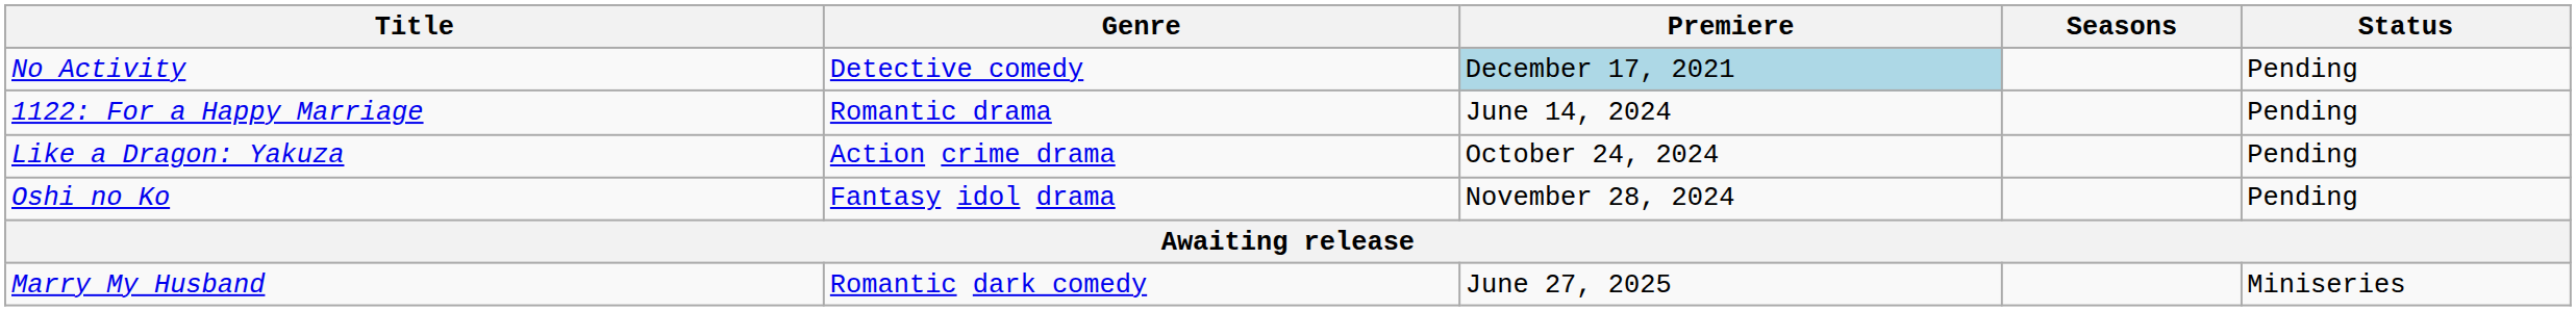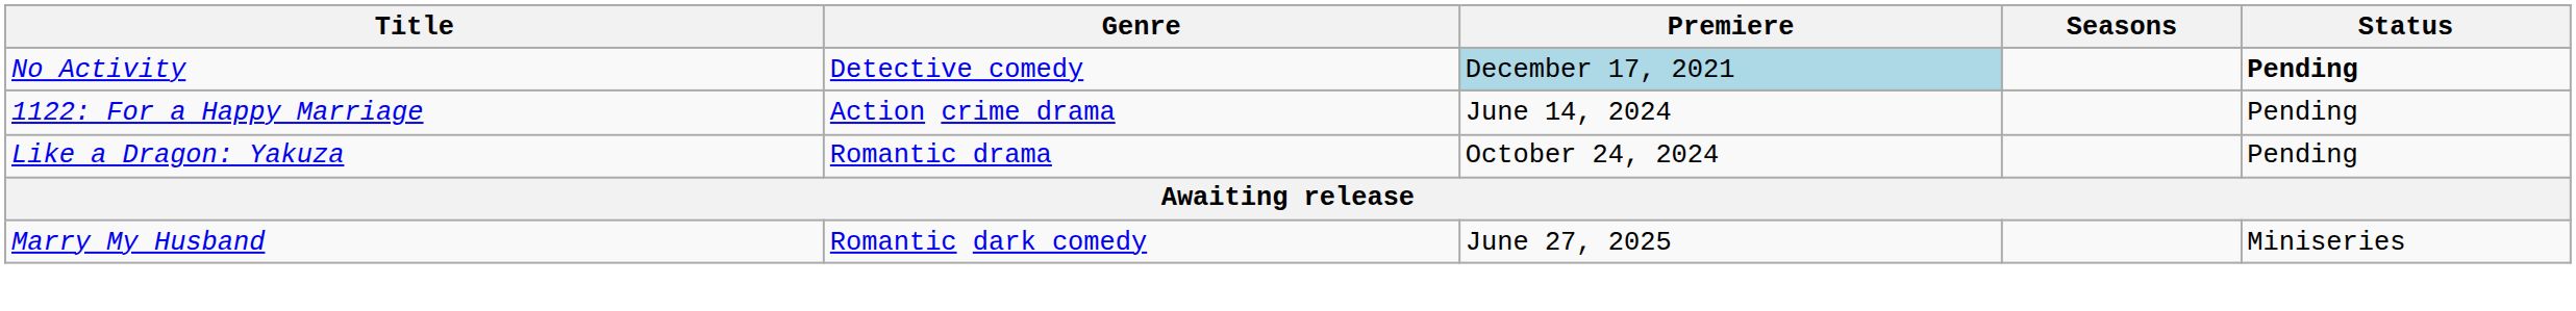 <table class="wikitable sortable" style="width:100%;">
 <tr>
 <th>Title</th>
 <th>Genre</th>
 <th>Premiere</th>
 <th>Seasons</th>
 <th>Status</th>
 </tr>
 <tr>
 <td><em><a href='#'>No Activity</a></em></td>
 <td><a href='#'>Detective comedy</a></td>
 <td style="background: lightblue;">December 17, 2021</td>
 <td></td>
-<td>Pending</td>
+<td><strong>Pending</strong></td>
 </tr>
 <tr>
 <td><em><a href='#'>1122: For a Happy Marriage</a></em></td>
-<td><a href='#'>Romantic drama</a></td>
+<td><a href='#'>Action</a> <a href='#'>crime drama</a></td>
 <td>June 14, 2024</td>
 <td></td>
 <td>Pending</td>
 </tr>
 <tr>
 <td><em><a href='#'>Like a Dragon: Yakuza</a></em></td>
-<td><a href='#'>Action</a> <a href='#'>crime drama</a></td>
+<td><a href='#'>Romantic drama</a></td>
 <td>October 24, 2024</td>
-<td></td>
-<td>Pending</td>
-</tr>
-<tr>
-<td><em><a href='#'>Oshi no Ko</a></em></td>
-<td><a href='#'>Fantasy</a> <a href='#'>idol</a> <a href='#'>drama</a></td>
-<td>November 28, 2024</td>
 <td></td>
 <td>Pending</td>
 </tr>
 <tr>
 <th colspan="5">Awaiting release</th>
 </tr>
 <tr>
 <td><em><a href='#'>Marry My Husband</a></em></td>
 <td><a href='#'>Romantic</a> <a href='#'>dark comedy</a></td>
 <td>June 27, 2025</td>
 <td></td>
 <td>Miniseries</td>
 </tr>
 </table>
